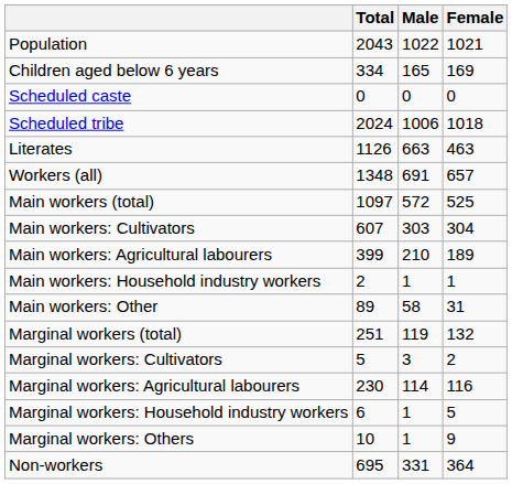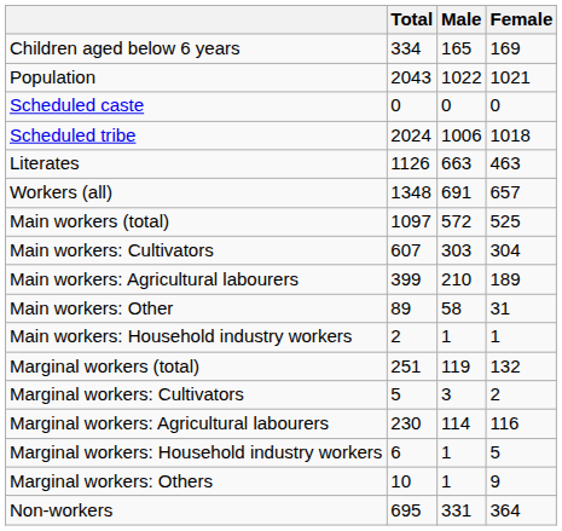 <table class="wikitable sortable">
 <tr>
 <th></th>
 <th>Total</th>
 <th>Male</th>
 <th>Female</th>
 </tr>
 <tr>
+<td>Children aged below 6 years</td>
+<td>334</td>
+<td>165</td>
+<td>169</td>
+</tr>
+<tr>
 <td>Population</td>
 <td>2043</td>
 <td>1022</td>
 <td>1021</td>
-</tr>
-<tr>
-<td>Children aged below 6 years</td>
-<td>334</td>
-<td>165</td>
-<td>169</td>
 </tr>
 <tr>
 <td><a href='#'>Scheduled caste</a></td>
 <td>0</td>
 <td>0</td>
 <td>0</td>
 </tr>
 <tr>
 <td><a href='#'>Scheduled tribe</a></td>
 <td>2024</td>
 <td>1006</td>
 <td>1018</td>
 </tr>
 <tr>
 <td>Literates</td>
 <td>1126</td>
 <td>663</td>
 <td>463</td>
 </tr>
 <tr>
 <td>Workers (all)</td>
 <td>1348</td>
 <td>691</td>
 <td>657</td>
 </tr>
 <tr>
 <td>Main workers (total)</td>
 <td>1097</td>
 <td>572</td>
 <td>525</td>
 </tr>
 <tr>
 <td>Main workers: Cultivators</td>
 <td>607</td>
 <td>303</td>
 <td>304</td>
 </tr>
 <tr>
 <td>Main workers: Agricultural labourers</td>
 <td>399</td>
 <td>210</td>
 <td>189</td>
 </tr>
 <tr>
+<td>Main workers: Other</td>
+<td>89</td>
+<td>58</td>
+<td>31</td>
+</tr>
+<tr>
 <td>Main workers: Household industry workers</td>
 <td>2</td>
 <td>1</td>
 <td>1</td>
-</tr>
-<tr>
-<td>Main workers: Other</td>
-<td>89</td>
-<td>58</td>
-<td>31</td>
 </tr>
 <tr>
 <td>Marginal workers (total)</td>
 <td>251</td>
 <td>119</td>
 <td>132</td>
 </tr>
 <tr>
 <td>Marginal workers: Cultivators</td>
 <td>5</td>
 <td>3</td>
 <td>2</td>
 </tr>
 <tr>
 <td>Marginal workers: Agricultural labourers</td>
 <td>230</td>
 <td>114</td>
 <td>116</td>
 </tr>
 <tr>
 <td>Marginal workers: Household industry workers</td>
 <td>6</td>
 <td>1</td>
 <td>5</td>
 </tr>
 <tr>
 <td>Marginal workers: Others</td>
 <td>10</td>
 <td>1</td>
 <td>9</td>
 </tr>
 <tr>
 <td>Non-workers</td>
 <td>695</td>
 <td>331</td>
 <td>364</td>
 </tr>
 </table>
